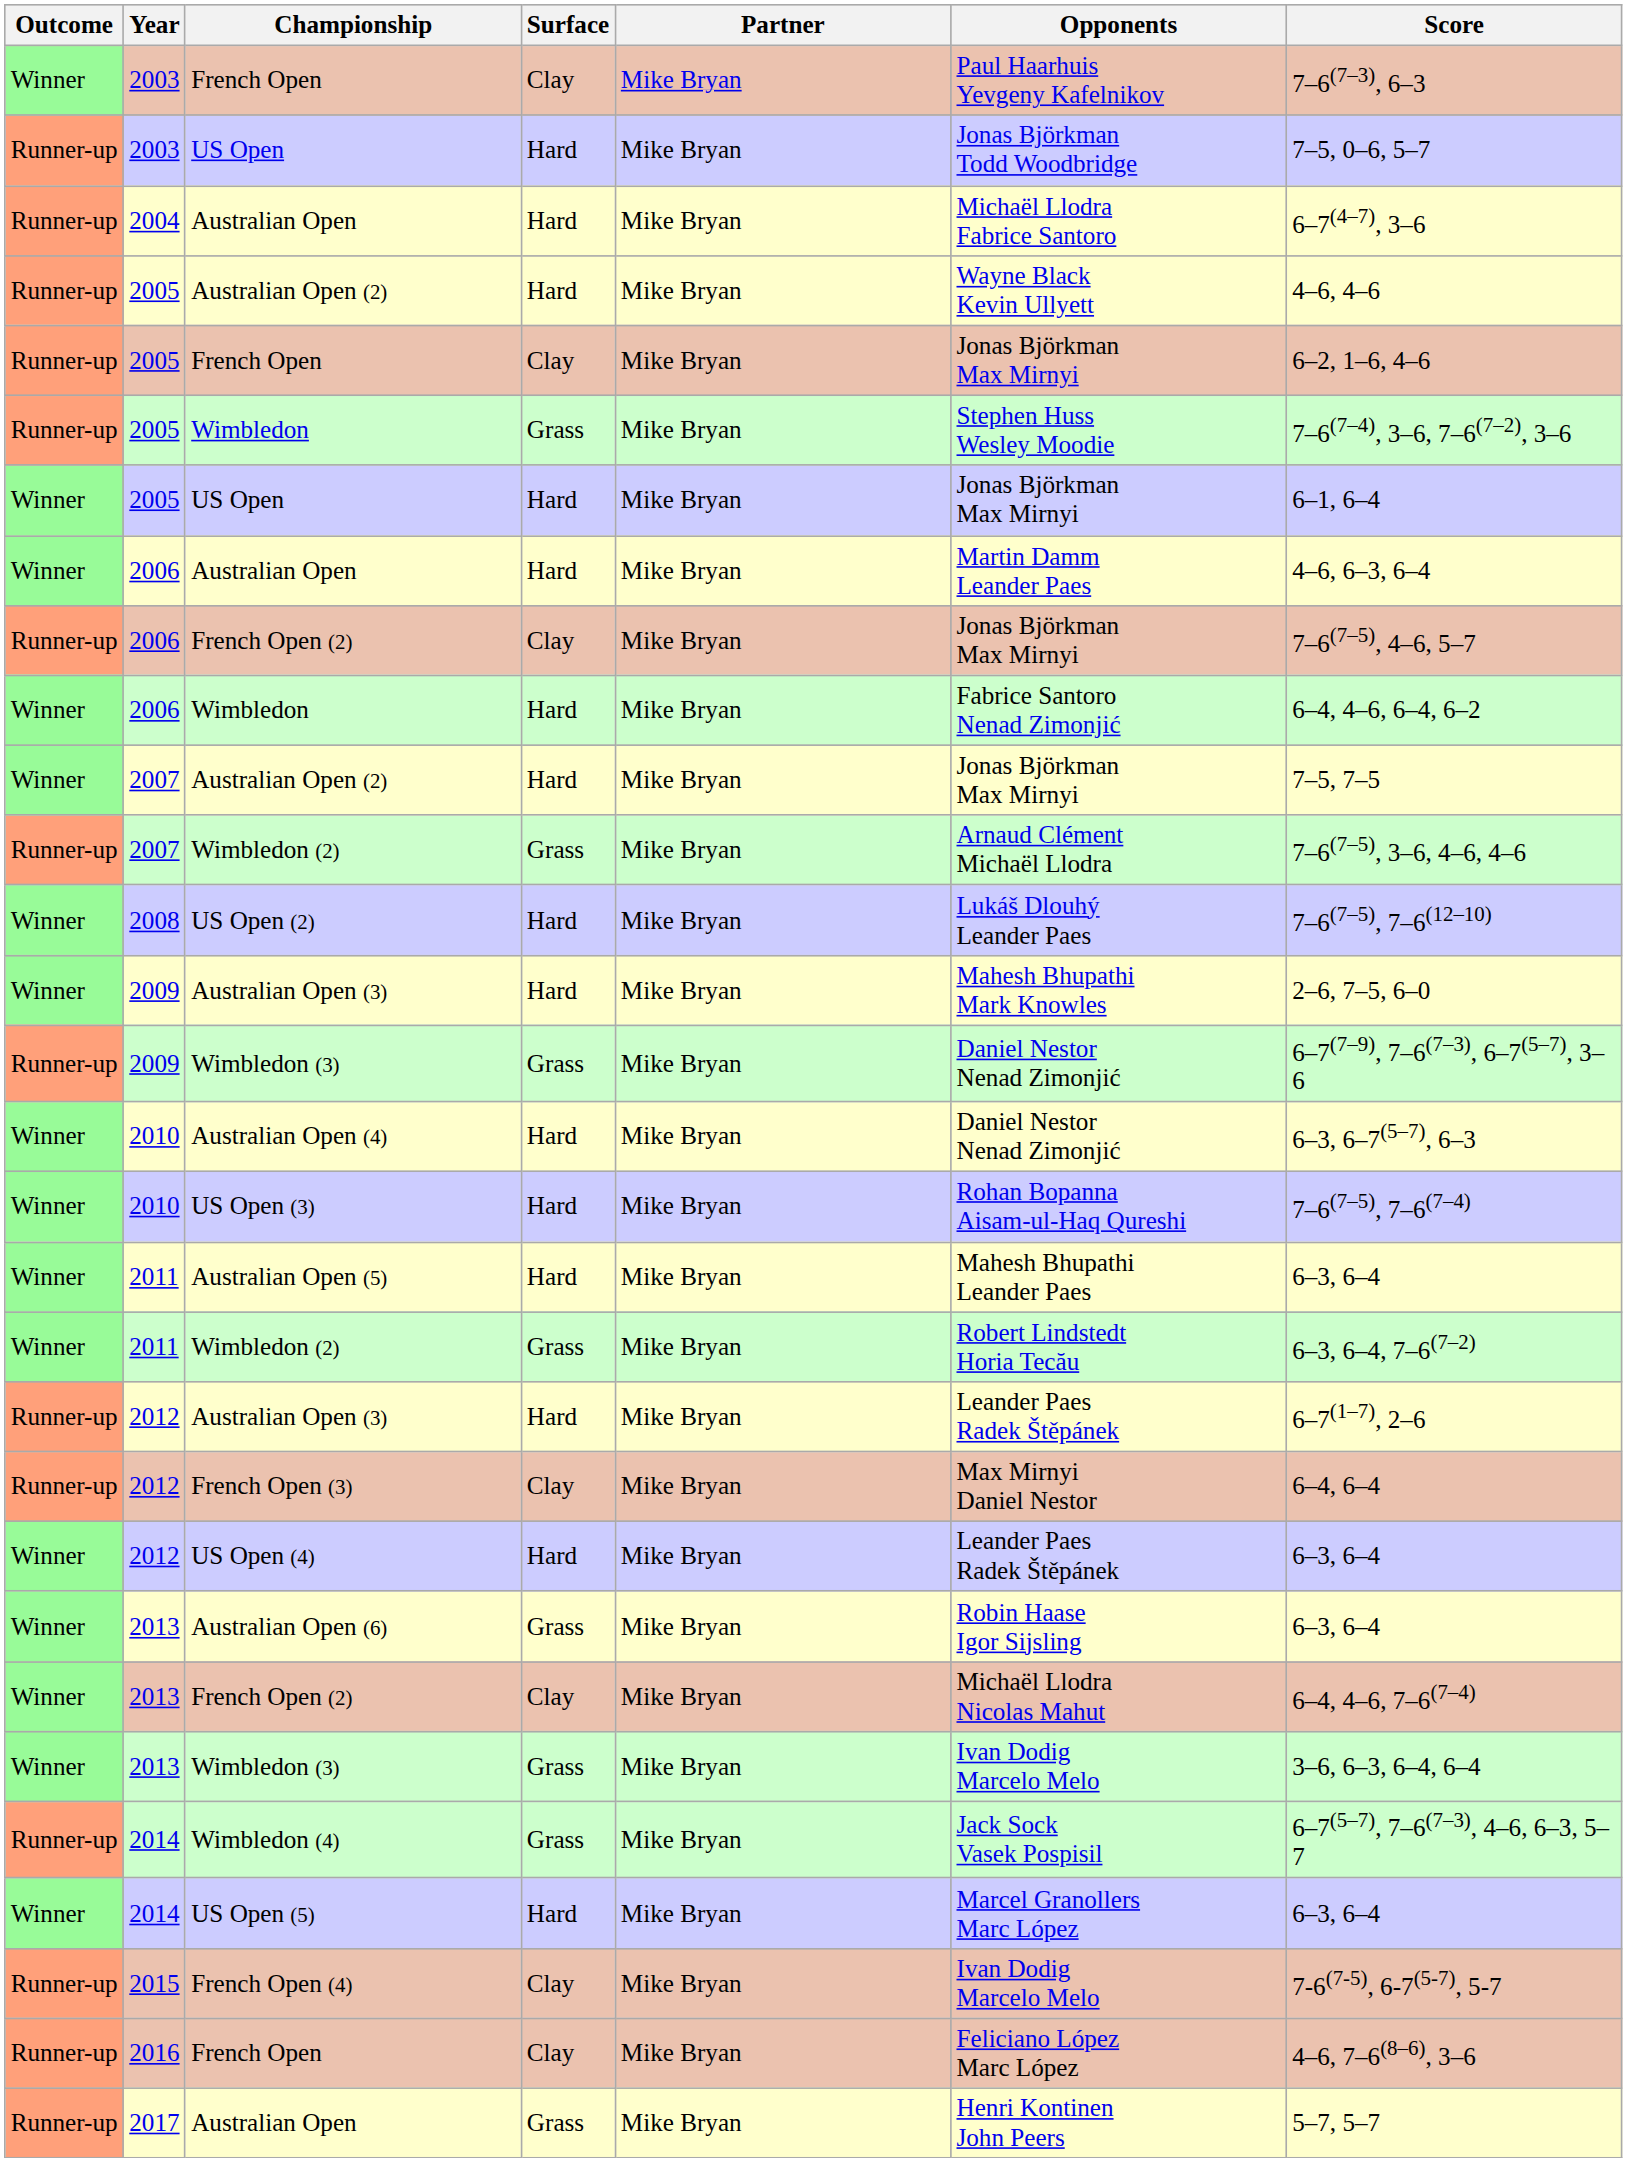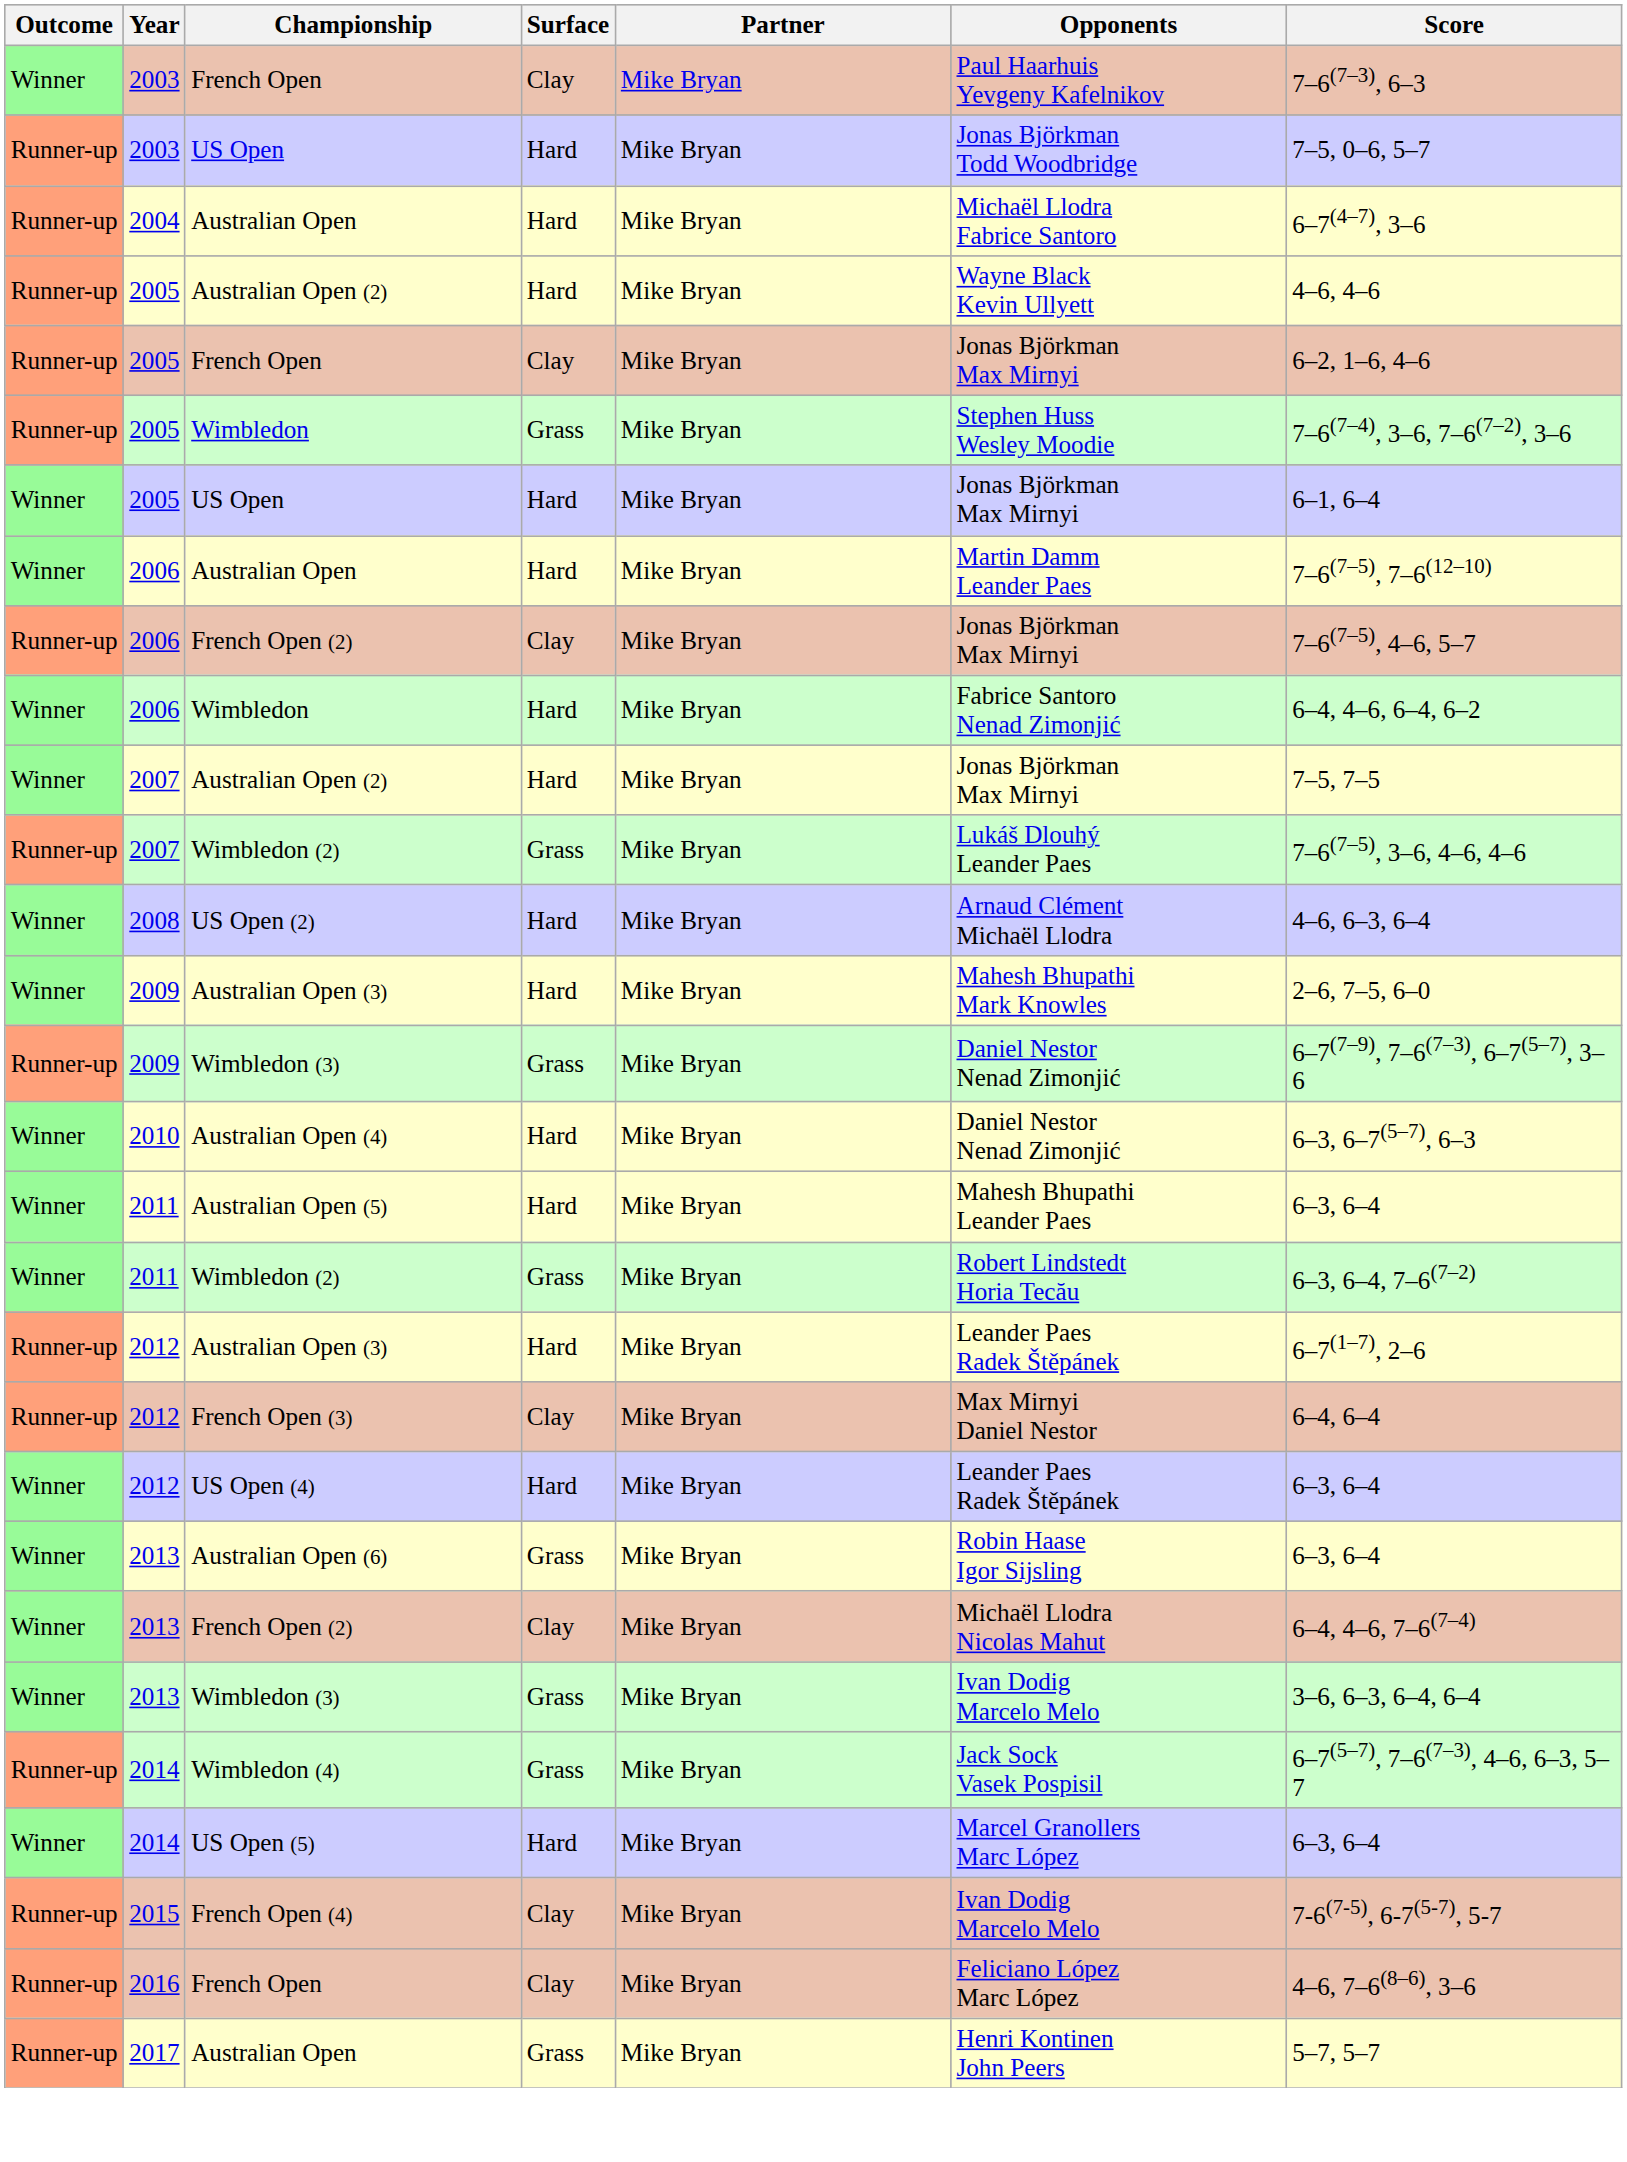 <table class="sortable wikitable" style=font-size:97%>
 <tr>
 <th>Outcome</th>
 <th>Year</th>
 <th width=200>Championship</th>
 <th>Surface</th>
 <th width=200>Partner</th>
 <th width=200>Opponents</th>
 <th width=200>Score</th>
 </tr>
 <tr bgcolor=EBC2AF>
 <td bgcolor=98FB98>Winner</td>
 <td><a href='#'>2003</a></td>
 <td>French Open</td>
 <td>Clay</td>
 <td> <a href='#'>Mike Bryan</a></td>
 <td> <a href='#'>Paul Haarhuis</a><br> <a href='#'>Yevgeny Kafelnikov</a></td>
 <td>7–6<sup>(7–3)</sup>, 6–3</td>
 </tr>
 <tr bgcolor=CCCCFF>
 <td bgcolor=FFA07A>Runner-up</td>
 <td><a href='#'>2003</a></td>
 <td><a href='#'>US Open</a></td>
 <td>Hard</td>
 <td> Mike Bryan</td>
 <td> <a href='#'>Jonas Björkman</a><br> <a href='#'>Todd Woodbridge</a></td>
 <td>7–5, 0–6, 5–7</td>
 </tr>
 <tr bgcolor=FFFFCC>
 <td bgcolor=FFA07A>Runner-up</td>
 <td><a href='#'>2004</a></td>
 <td>Australian Open</td>
 <td>Hard</td>
 <td> Mike Bryan</td>
 <td> <a href='#'>Michaël Llodra</a><br> <a href='#'>Fabrice Santoro</a></td>
 <td>6–7<sup>(4–7)</sup>, 3–6</td>
 </tr>
 <tr bgcolor=FFFFCC>
 <td bgcolor=FFA07A>Runner-up</td>
 <td><a href='#'>2005</a></td>
 <td>Australian Open <small>(2)</small></td>
 <td>Hard</td>
 <td> Mike Bryan</td>
 <td> <a href='#'>Wayne Black</a><br> <a href='#'>Kevin Ullyett</a></td>
 <td>4–6, 4–6</td>
 </tr>
 <tr bgcolor=EBC2AF>
 <td bgcolor=FFA07A>Runner-up</td>
 <td><a href='#'>2005</a></td>
 <td>French Open</td>
 <td>Clay</td>
 <td> Mike Bryan</td>
 <td> Jonas Björkman<br> <a href='#'>Max Mirnyi</a></td>
 <td>6–2, 1–6, 4–6</td>
 </tr>
 <tr bgcolor=CCFFCC>
 <td bgcolor=FFA07A>Runner-up</td>
 <td><a href='#'>2005</a></td>
 <td><a href='#'>Wimbledon</a></td>
 <td>Grass</td>
 <td> Mike Bryan</td>
 <td> <a href='#'>Stephen Huss</a><br> <a href='#'>Wesley Moodie</a></td>
 <td>7–6<sup>(7–4)</sup>, 3–6, 7–6<sup>(7–2)</sup>, 3–6</td>
 </tr>
 <tr bgcolor=CCCCFF>
 <td bgcolor=98FB98>Winner</td>
 <td><a href='#'>2005</a></td>
 <td>US Open</td>
 <td>Hard</td>
 <td> Mike Bryan</td>
 <td> Jonas Björkman<br> Max Mirnyi</td>
 <td>6–1, 6–4</td>
 </tr>
 <tr bgcolor=FFFFCC>
 <td bgcolor=98FB98>Winner</td>
 <td><a href='#'>2006</a></td>
 <td>Australian Open</td>
 <td>Hard</td>
 <td> Mike Bryan</td>
 <td> <a href='#'>Martin Damm</a><br> <a href='#'>Leander Paes</a></td>
-<td>4–6, 6–3, 6–4</td>
+<td>7–6<sup>(7–5)</sup>, 7–6<sup>(12–10)</sup></td>
 </tr>
 <tr bgcolor=EBC2AF>
 <td bgcolor=FFA07A>Runner-up</td>
 <td><a href='#'>2006</a></td>
 <td>French Open <small>(2)</small></td>
 <td>Clay</td>
 <td> Mike Bryan</td>
 <td> Jonas Björkman<br> Max Mirnyi</td>
 <td>7–6<sup>(7–5)</sup>, 4–6, 5–7</td>
 </tr>
 <tr bgcolor=CCFFCC>
 <td bgcolor=98FB98>Winner</td>
 <td><a href='#'>2006</a></td>
 <td>Wimbledon</td>
 <td>Hard</td>
 <td> Mike Bryan</td>
 <td> Fabrice Santoro<br> <a href='#'>Nenad Zimonjić</a></td>
 <td>6–4, 4–6, 6–4, 6–2</td>
 </tr>
 <tr bgcolor=FFFFCC>
 <td bgcolor=98FB98>Winner</td>
 <td><a href='#'>2007</a></td>
 <td>Australian Open <small>(2)</small></td>
 <td>Hard</td>
 <td> Mike Bryan</td>
 <td> Jonas Björkman<br> Max Mirnyi</td>
 <td>7–5, 7–5</td>
 </tr>
 <tr bgcolor=CCFFCC>
 <td bgcolor=FFA07A>Runner-up</td>
 <td><a href='#'>2007</a></td>
 <td>Wimbledon <small>(2)</small></td>
 <td>Grass</td>
 <td> Mike Bryan</td>
-<td> <a href='#'>Arnaud Clément</a><br> Michaël Llodra</td>
+<td> <a href='#'>Lukáš Dlouhý</a><br> Leander Paes</td>
 <td>7–6<sup>(7–5)</sup>, 3–6, 4–6, 4–6</td>
 </tr>
 <tr bgcolor=CCCCFF>
 <td bgcolor=98FB98>Winner</td>
 <td><a href='#'>2008</a></td>
 <td>US Open <small>(2)</small></td>
 <td>Hard</td>
 <td> Mike Bryan</td>
-<td> <a href='#'>Lukáš Dlouhý</a><br> Leander Paes</td>
-<td>7–6<sup>(7–5)</sup>, 7–6<sup>(12–10)</sup></td>
+<td> <a href='#'>Arnaud Clément</a><br> Michaël Llodra</td>
+<td>4–6, 6–3, 6–4</td>
 </tr>
 <tr bgcolor=FFFFCC>
 <td bgcolor=98FB98>Winner</td>
 <td><a href='#'>2009</a></td>
 <td>Australian Open <small>(3)</small></td>
 <td>Hard</td>
 <td> Mike Bryan</td>
 <td> <a href='#'>Mahesh Bhupathi</a><br> <a href='#'>Mark Knowles</a></td>
 <td>2–6, 7–5, 6–0</td>
 </tr>
 <tr bgcolor=CCFFCC>
 <td bgcolor=FFA07A>Runner-up</td>
 <td><a href='#'>2009</a></td>
 <td>Wimbledon <small>(3)</small></td>
 <td>Grass</td>
 <td> Mike Bryan</td>
 <td> <a href='#'>Daniel Nestor</a><br> Nenad Zimonjić</td>
 <td>6–7<sup>(7–9)</sup>, 7–6<sup>(7–3)</sup>, 6–7<sup>(5–7)</sup>, 3–6</td>
 </tr>
 <tr bgcolor=FFFFCC>
 <td bgcolor=98FB98>Winner</td>
 <td><a href='#'>2010</a></td>
 <td>Australian Open <small>(4)</small></td>
 <td>Hard</td>
 <td> Mike Bryan</td>
 <td> Daniel Nestor<br> Nenad Zimonjić</td>
 <td>6–3, 6–7<sup>(5–7)</sup>, 6–3</td>
-</tr>
-<tr bgcolor=CCCCFF>
-<td bgcolor=98FB98>Winner</td>
-<td><a href='#'>2010</a></td>
-<td>US Open <small>(3)</small></td>
-<td>Hard</td>
-<td> Mike Bryan</td>
-<td> <a href='#'>Rohan Bopanna</a><br> <a href='#'>Aisam-ul-Haq Qureshi</a></td>
-<td>7–6<sup>(7–5)</sup>, 7–6<sup>(7–4)</sup></td>
 </tr>
 <tr bgcolor=FFFFCC>
 <td bgcolor=98FB98>Winner</td>
 <td><a href='#'>2011</a></td>
 <td>Australian Open <small>(5)</small></td>
 <td>Hard</td>
 <td> Mike Bryan</td>
 <td> Mahesh Bhupathi<br> Leander Paes</td>
 <td>6–3, 6–4</td>
 </tr>
 <tr bgcolor=CCFFCC>
 <td bgcolor=98FB98>Winner</td>
 <td><a href='#'>2011</a></td>
 <td>Wimbledon <small>(2)</small></td>
 <td>Grass</td>
 <td> Mike Bryan</td>
 <td> <a href='#'>Robert Lindstedt</a><br> <a href='#'>Horia Tecău</a></td>
 <td>6–3, 6–4, 7–6<sup>(7–2)</sup></td>
 </tr>
 <tr bgcolor=FFFFCC>
 <td bgcolor=FFA07A>Runner-up</td>
 <td><a href='#'>2012</a></td>
 <td>Australian Open <small>(3)</small></td>
 <td>Hard</td>
 <td> Mike Bryan</td>
 <td> Leander Paes<br> <a href='#'>Radek Štěpánek</a></td>
 <td>6–7<sup>(1–7)</sup>, 2–6</td>
 </tr>
 <tr bgcolor=EBC2AF>
 <td bgcolor=FFA07A>Runner-up</td>
 <td><a href='#'>2012</a></td>
 <td>French Open <small>(3)</small></td>
 <td>Clay</td>
 <td> Mike Bryan</td>
 <td> Max Mirnyi<br> Daniel Nestor</td>
 <td>6–4, 6–4</td>
 </tr>
 <tr bgcolor=CCCCFF>
 <td bgcolor=98FB98>Winner</td>
 <td><a href='#'>2012</a></td>
 <td>US Open <small>(4)</small></td>
 <td>Hard</td>
 <td> Mike Bryan</td>
 <td> Leander Paes<br> Radek Štěpánek</td>
 <td>6–3, 6–4</td>
 </tr>
 <tr bgcolor=FFFFCC>
 <td bgcolor=98FB98>Winner</td>
 <td><a href='#'>2013</a></td>
 <td>Australian Open <small>(6)</small></td>
 <td>Grass</td>
 <td> Mike Bryan</td>
 <td> <a href='#'>Robin Haase</a><br> <a href='#'>Igor Sijsling</a></td>
 <td>6–3, 6–4</td>
 </tr>
 <tr bgcolor=EBC2AF>
 <td bgcolor=98FB98>Winner</td>
 <td><a href='#'>2013</a></td>
 <td>French Open <small>(2)</small></td>
 <td>Clay</td>
 <td> Mike Bryan</td>
 <td> Michaël Llodra<br> <a href='#'>Nicolas Mahut</a></td>
 <td>6–4, 4–6, 7–6<sup>(7–4)</sup></td>
 </tr>
 <tr bgcolor=CCFFCC>
 <td bgcolor=98FB98>Winner</td>
 <td><a href='#'>2013</a></td>
 <td>Wimbledon <small>(3)</small></td>
 <td>Grass</td>
 <td> Mike Bryan</td>
 <td> <a href='#'>Ivan Dodig</a><br> <a href='#'>Marcelo Melo</a></td>
 <td>3–6, 6–3, 6–4, 6–4</td>
 </tr>
 <tr bgcolor=CCFFCC>
 <td bgcolor=FFA07A>Runner-up</td>
 <td><a href='#'>2014</a></td>
 <td>Wimbledon <small>(4)</small></td>
 <td>Grass</td>
 <td> Mike Bryan</td>
 <td> <a href='#'>Jack Sock</a><br> <a href='#'>Vasek Pospisil</a></td>
 <td>6–7<sup>(5–7)</sup>, 7–6<sup>(7–3)</sup>, 4–6, 6–3, 5–7</td>
 </tr>
 <tr bgcolor=CCCCFF>
 <td bgcolor=98FB98>Winner</td>
 <td><a href='#'>2014</a></td>
 <td>US Open <small>(5)</small></td>
 <td>Hard</td>
 <td> Mike Bryan</td>
 <td> <a href='#'>Marcel Granollers</a><br> <a href='#'>Marc López</a></td>
 <td>6–3, 6–4</td>
 </tr>
 <tr bgcolor=EBC2AF>
 <td bgcolor=FFA07A>Runner-up</td>
 <td><a href='#'>2015</a></td>
 <td>French Open <small>(4)</small></td>
 <td>Clay</td>
 <td> Mike Bryan</td>
 <td> <a href='#'>Ivan Dodig</a><br> <a href='#'>Marcelo Melo</a></td>
 <td>7-6<sup>(7-5)</sup>, 6-7<sup>(5-7)</sup>, 5-7</td>
 </tr>
 <tr bgcolor=EBC2AF>
 <td bgcolor=FFA07A>Runner-up</td>
 <td><a href='#'>2016</a></td>
 <td>French Open</td>
 <td>Clay</td>
 <td> Mike Bryan</td>
 <td> <a href='#'>Feliciano López</a><br> Marc López</td>
 <td>4–6, 7–6<sup>(8–6)</sup>, 3–6</td>
 </tr>
 <tr bgcolor=FFFFCC>
 <td bgcolor=FFA07A>Runner-up</td>
 <td><a href='#'>2017</a></td>
 <td>Australian Open</td>
 <td>Grass</td>
 <td> Mike Bryan</td>
 <td> <a href='#'>Henri Kontinen</a><br> <a href='#'>John Peers</a></td>
 <td>5–7, 5–7</td>
 </tr>
 </table>
